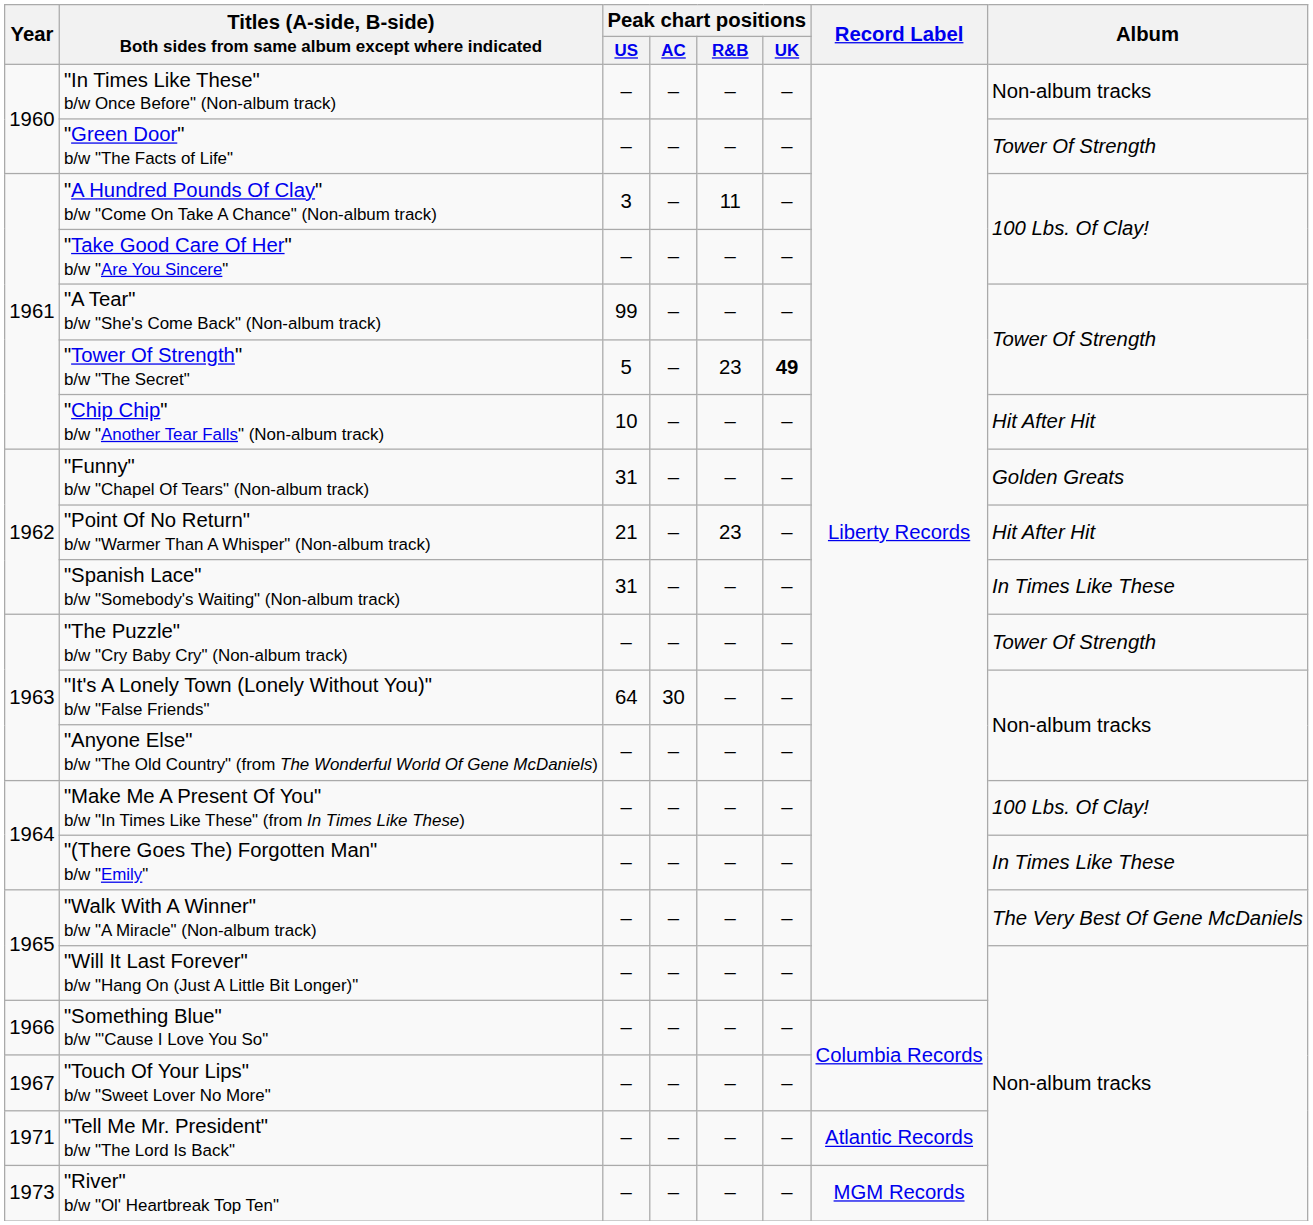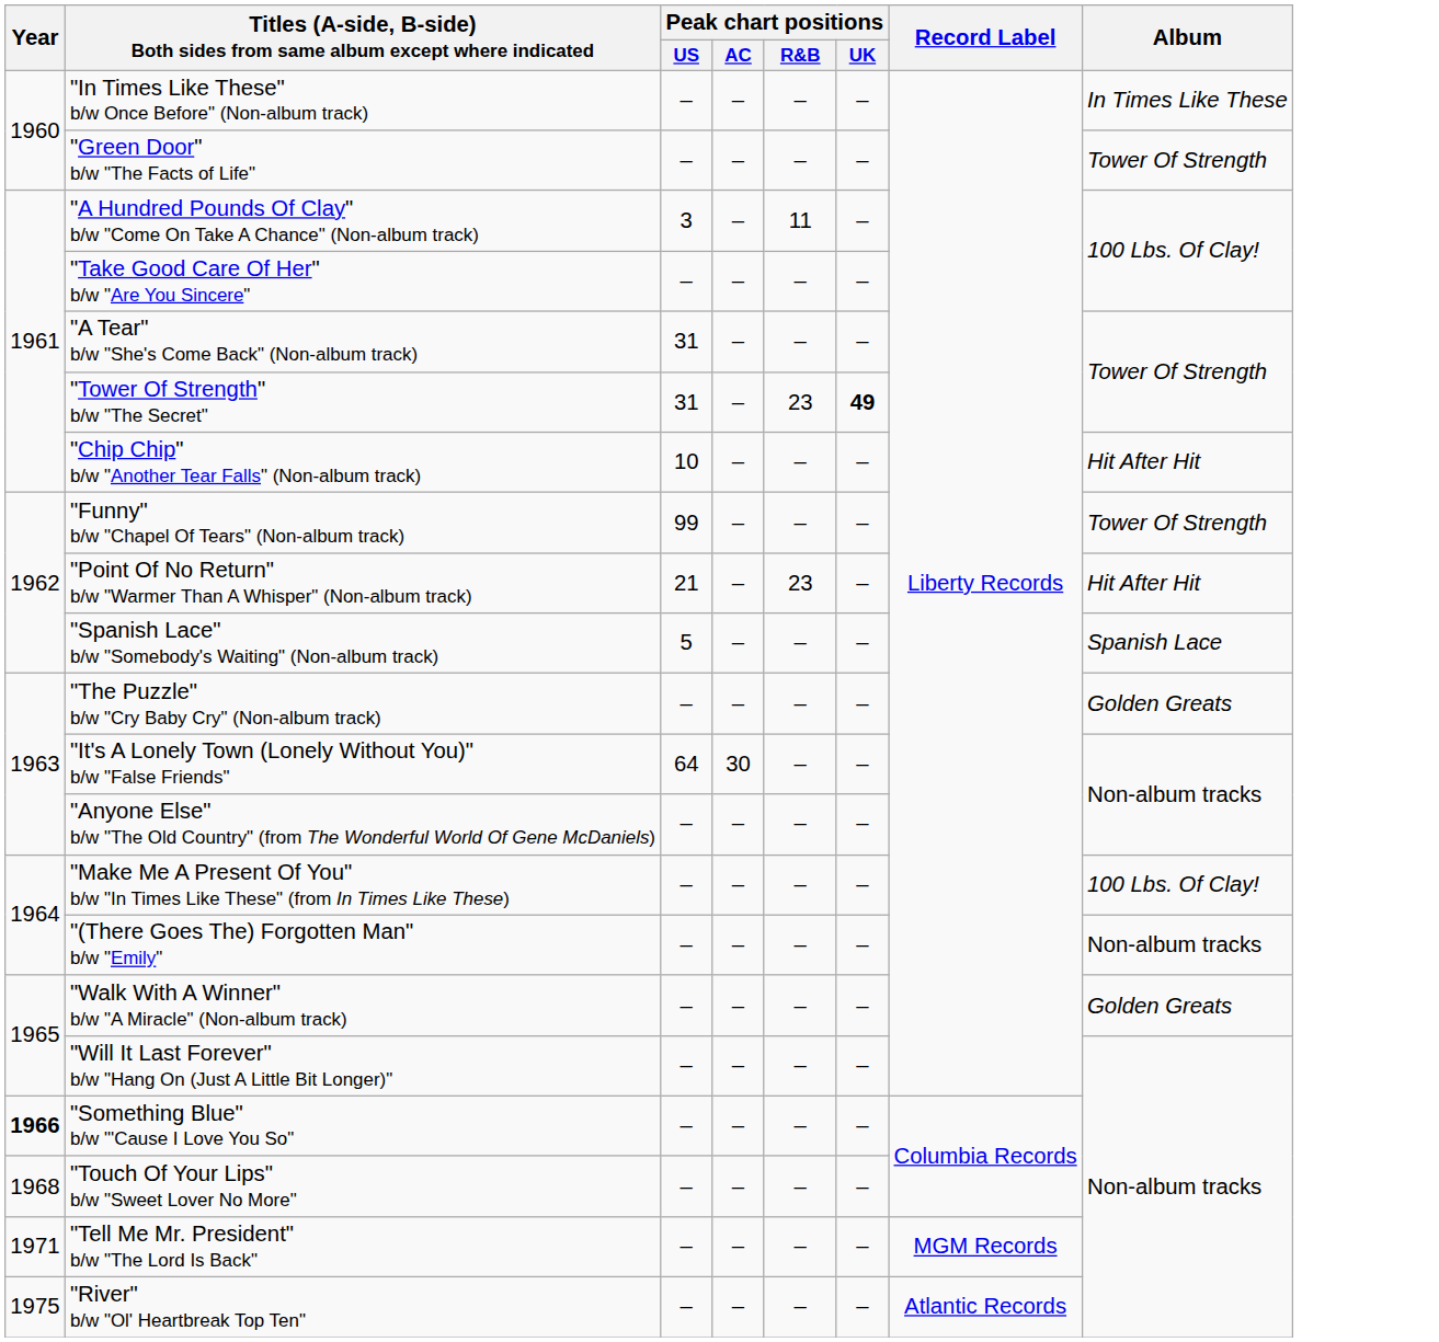 <table class="wikitable" style=text-align:center;>
 <tr>
 <th rowspan="2">Year</th>
 <th rowspan="2">Titles (A-side, B-side)<br><small>Both sides from same album except where indicated</small></th>
 <th colspan="4">Peak chart positions</th>
 <th rowspan="2"><a href='#'>Record Label</a></th>
 <th rowspan="2">Album</th>
 </tr>
 <tr style="font-size:smaller;">
 <th align=centre><a href='#'>US</a></th>
 <th align=centre><a href='#'>AC</a></th>
 <th align=centre><a href='#'>R&B</a></th>
 <th align=centre><a href='#'>UK</a></th>
 </tr>
 <tr>
 <td rowspan="2">1960</td>
 <td align=left>"In Times Like These"<br><small>b/w Once Before" (Non-album track)</small></td>
 <td>–</td>
 <td>–</td>
 <td>–</td>
 <td>–</td>
 <td rowspan="17"><a href='#'>Liberty Records</a></td>
-<td align="left">Non-album tracks</td>
+<td align="left"><em>In Times Like These</em></td>
 </tr>
 <tr>
 <td align=left>"<a href='#'>Green Door</a>"<br><small>b/w "The Facts of Life"</small></td>
 <td>–</td>
 <td>–</td>
 <td>–</td>
 <td>–</td>
 <td align="left"><em>Tower Of Strength</em></td>
 </tr>
 <tr>
 <td rowspan="5">1961</td>
 <td align=left>"<a href='#'>A Hundred Pounds Of Clay</a>"<br><small>b/w "Come On Take A Chance" (Non-album track)</small></td>
 <td>3</td>
 <td>–</td>
 <td>11</td>
 <td>–</td>
 <td align="left" rowspan="2"><em>100 Lbs. Of Clay!</em></td>
 </tr>
 <tr>
 <td align=left>"<a href='#'>Take Good Care Of Her</a>"<br><small>b/w "<a href='#'>Are You Sincere</a>"</small></td>
 <td>–</td>
 <td>–</td>
 <td>–</td>
 <td>–</td>
 </tr>
 <tr>
 <td align=left>"A Tear"<br><small>b/w "She's Come Back" (Non-album track)</small></td>
-<td>99</td>
+<td>31</td>
 <td>–</td>
 <td>–</td>
 <td>–</td>
 <td align="left" rowspan="2"><em>Tower Of Strength</em></td>
 </tr>
 <tr>
 <td align=left>"<a href='#'>Tower Of Strength</a>"<br><small>b/w "The Secret"</small></td>
-<td>5</td>
+<td>31</td>
 <td>–</td>
 <td>23</td>
 <td><strong>49</strong></td>
 </tr>
 <tr>
 <td align=left>"<a href='#'>Chip Chip</a>"<br><small>b/w "<a href='#'>Another Tear Falls</a>" (Non-album track)</small></td>
 <td>10</td>
 <td>–</td>
 <td>–</td>
 <td>–</td>
 <td align="left"><em>Hit After Hit</em></td>
 </tr>
 <tr>
 <td rowspan="3">1962</td>
 <td align=left>"Funny"<br><small>b/w "Chapel Of Tears" (Non-album track)</small></td>
-<td>31</td>
+<td>99</td>
 <td>–</td>
 <td>–</td>
 <td>–</td>
-<td align="left"><em>Golden Greats</em></td>
+<td align="left"><em>Tower Of Strength</em></td>
 </tr>
 <tr>
 <td align=left>"Point Of No Return"<br><small>b/w "Warmer Than A Whisper" (Non-album track)</small></td>
 <td>21</td>
 <td>–</td>
 <td>23</td>
 <td>–</td>
 <td align="left"><em>Hit After Hit</em></td>
 </tr>
 <tr>
 <td align=left>"Spanish Lace"<br><small>b/w "Somebody's Waiting" (Non-album track)</small></td>
-<td>31</td>
+<td>5</td>
 <td>–</td>
 <td>–</td>
 <td>–</td>
-<td align="left"><em>In Times Like These</em></td>
+<td align="left"><em>Spanish Lace</em></td>
 </tr>
 <tr>
 <td rowspan="3">1963</td>
 <td align=left>"The Puzzle"<br><small>b/w "Cry Baby Cry" (Non-album track)</small></td>
 <td>–</td>
 <td>–</td>
 <td>–</td>
 <td>–</td>
-<td align="left"><em>Tower Of Strength</em></td>
+<td align="left"><em>Golden Greats</em></td>
 </tr>
 <tr>
 <td align=left>"It's A Lonely Town (Lonely Without You)"<br><small>b/w "False Friends"</small></td>
 <td>64</td>
 <td>30</td>
 <td>–</td>
 <td>–</td>
 <td align="left" rowspan="2">Non-album tracks</td>
 </tr>
 <tr>
 <td align=left>"Anyone Else"<br><small>b/w "The Old Country" (from <em>The Wonderful World Of Gene McDaniels</em>)</small></td>
 <td>–</td>
 <td>–</td>
 <td>–</td>
 <td>–</td>
 </tr>
 <tr>
 <td rowspan="2">1964</td>
 <td align=left>"Make Me A Present Of You"<br><small>b/w "In Times Like These" (from <em>In Times Like These</em>)</small></td>
 <td>–</td>
 <td>–</td>
 <td>–</td>
 <td>–</td>
 <td align="left"><em>100 Lbs. Of Clay!</em></td>
 </tr>
 <tr>
 <td align=left>"(There Goes The) Forgotten Man"<br><small>b/w "<a href='#'>Emily</a>"</small></td>
 <td>–</td>
 <td>–</td>
 <td>–</td>
 <td>–</td>
-<td align="left"><em>In Times Like These</em></td>
+<td align="left">Non-album tracks</td>
 </tr>
 <tr>
 <td rowspan="2">1965</td>
 <td align=left>"Walk With A Winner"<br><small>b/w "A Miracle" (Non-album track)</small></td>
 <td>–</td>
 <td>–</td>
 <td>–</td>
 <td>–</td>
-<td align="left"><em>The Very Best Of Gene McDaniels</em></td>
+<td align="left"><em>Golden Greats</em></td>
 </tr>
 <tr>
 <td align=left>"Will It Last Forever"<br><small>b/w "Hang On (Just A Little Bit Longer)"</small></td>
 <td>–</td>
 <td>–</td>
 <td>–</td>
 <td>–</td>
 <td align="left" rowspan="5">Non-album tracks</td>
 </tr>
 <tr>
-<td rowspan="1">1966</td>
+<td rowspan="1"><strong>1966</strong></td>
 <td align=left>"Something Blue"<br><small>b/w "'Cause I Love You So"</small></td>
 <td>–</td>
 <td>–</td>
 <td>–</td>
 <td>–</td>
 <td rowspan="2"><a href='#'>Columbia Records</a></td>
 </tr>
 <tr>
-<td rowspan="1">1967</td>
+<td rowspan="1">1968</td>
 <td align=left>"Touch Of Your Lips"<br><small>b/w "Sweet Lover No More"</small></td>
 <td>–</td>
 <td>–</td>
 <td>–</td>
 <td>–</td>
 </tr>
 <tr>
 <td>1971</td>
 <td align=left>"Tell Me Mr. President"<br><small>b/w "The Lord Is Back"</small></td>
 <td>–</td>
 <td>–</td>
 <td>–</td>
 <td>–</td>
-<td><a href='#'>Atlantic Records</a></td>
+<td><a href='#'>MGM Records</a></td>
 </tr>
 <tr>
-<td>1973</td>
+<td>1975</td>
 <td align=left>"River"<br><small>b/w "Ol' Heartbreak Top Ten"</small></td>
 <td>–</td>
 <td>–</td>
 <td>–</td>
 <td>–</td>
-<td><a href='#'>MGM Records</a></td>
+<td><a href='#'>Atlantic Records</a></td>
 </tr>
 <tr>
 </tr>
 </table>
